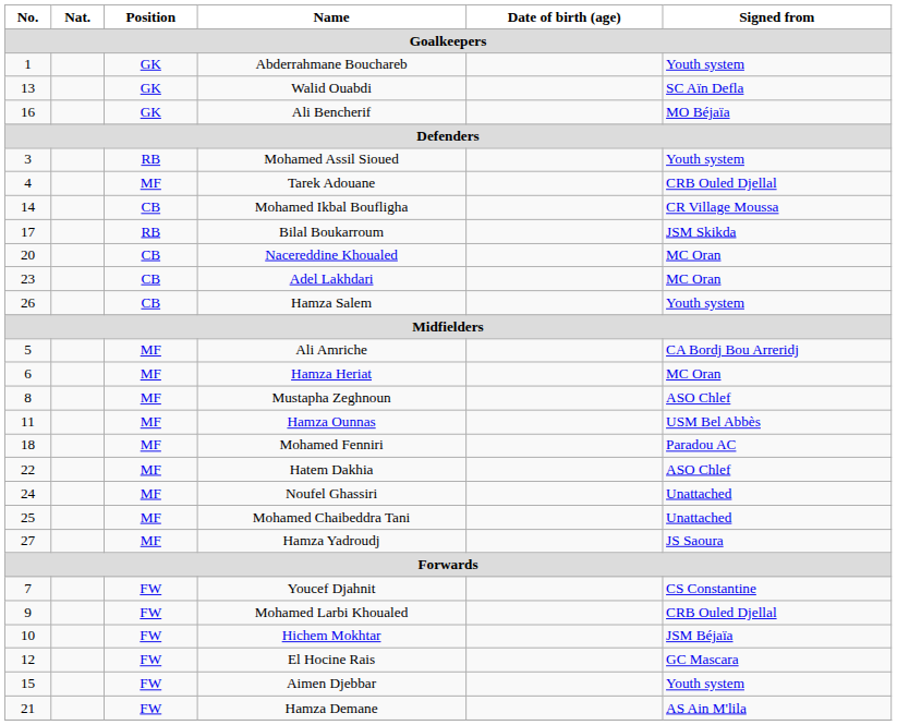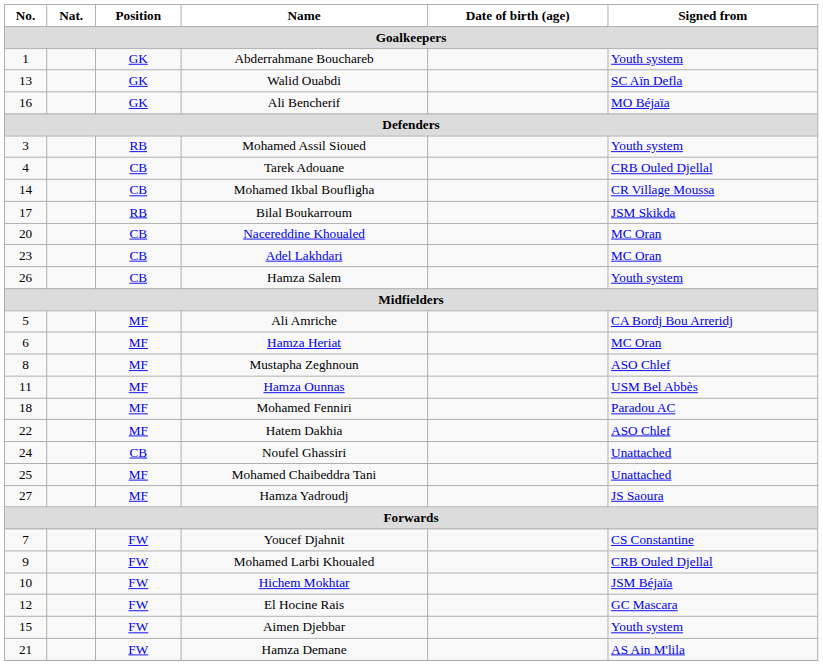 <table class="wikitable" style="text-align:center; font-size:90%; width:70%">
 <tr>
 <th style="background:white; color:black; text-align:center;">No.</th>
 <th style="background:white; color:black; text-align:center;">Nat.</th>
 <th style="background:white; color:black; text-align:center;">Position</th>
 <th style="background:white; color:black; text-align:center;">Name</th>
 <th style="background:white; color:black; text-align:center;">Date of birth (age)</th>
 <th style="background:white; color:black; text-align:center;">Signed from</th>
 </tr>
 <tr>
 <th colspan=10 style="background:#DCDCDC; text-align:center;">Goalkeepers</th>
 </tr>
 <tr>
 <td>1</td>
 <td></td>
 <td><a href='#'>GK</a></td>
 <td>Abderrahmane Bouchareb</td>
 <td></td>
 <td style="text-align:left"> <a href='#'>Youth system</a></td>
 </tr>
 <tr>
 <td>13</td>
 <td></td>
 <td><a href='#'>GK</a></td>
 <td>Walid Ouabdi</td>
 <td></td>
 <td style="text-align:left"> <a href='#'>SC Aïn Defla</a></td>
 </tr>
 <tr>
 <td>16</td>
 <td></td>
 <td><a href='#'>GK</a></td>
 <td>Ali Bencherif</td>
 <td></td>
 <td style="text-align:left"> <a href='#'>MO Béjaïa</a></td>
 </tr>
 <tr>
 <th colspan=10 style="background:#DCDCDC; text-align:center;">Defenders</th>
 </tr>
 <tr>
 <td>3</td>
 <td></td>
 <td><a href='#'>RB</a></td>
 <td>Mohamed Assil Sioued</td>
 <td></td>
 <td style="text-align:left"> <a href='#'>Youth system</a></td>
 </tr>
 <tr>
 <td>4</td>
 <td></td>
-<td><a href='#'>MF</a></td>
+<td><a href='#'>CB</a></td>
 <td>Tarek Adouane</td>
 <td></td>
 <td style="text-align:left"> <a href='#'>CRB Ouled Djellal</a></td>
 </tr>
 <tr>
 <td>14</td>
 <td></td>
 <td><a href='#'>CB</a></td>
 <td>Mohamed Ikbal Boufligha</td>
 <td></td>
 <td style="text-align:left"> <a href='#'>CR Village Moussa</a></td>
 </tr>
 <tr>
 <td>17</td>
 <td></td>
 <td><a href='#'>RB</a></td>
 <td>Bilal Boukarroum</td>
 <td></td>
 <td style="text-align:left"> <a href='#'>JSM Skikda</a></td>
 </tr>
 <tr>
 <td>20</td>
 <td></td>
 <td><a href='#'>CB</a></td>
 <td><a href='#'>Nacereddine Khoualed</a></td>
 <td></td>
 <td style="text-align:left"> <a href='#'>MC Oran</a></td>
 </tr>
 <tr>
 <td>23</td>
 <td></td>
 <td><a href='#'>CB</a></td>
 <td><a href='#'>Adel Lakhdari</a></td>
 <td></td>
 <td style="text-align:left"> <a href='#'>MC Oran</a></td>
 </tr>
 <tr>
 <td>26</td>
 <td></td>
 <td><a href='#'>CB</a></td>
 <td>Hamza Salem</td>
 <td></td>
 <td style="text-align:left"> <a href='#'>Youth system</a></td>
 </tr>
 <tr>
 <th colspan=10 style="background:#DCDCDC; text-align:center;">Midfielders</th>
 </tr>
 <tr>
 <td>5</td>
 <td></td>
 <td><a href='#'>MF</a></td>
 <td>Ali Amriche</td>
 <td></td>
 <td style="text-align:left"> <a href='#'>CA Bordj Bou Arreridj</a></td>
 </tr>
 <tr>
 <td>6</td>
 <td></td>
 <td><a href='#'>MF</a></td>
 <td><a href='#'>Hamza Heriat</a></td>
 <td></td>
 <td style="text-align:left"> <a href='#'>MC Oran</a></td>
 </tr>
 <tr>
 <td>8</td>
 <td></td>
 <td><a href='#'>MF</a></td>
 <td>Mustapha Zeghnoun</td>
 <td></td>
 <td style="text-align:left"> <a href='#'>ASO Chlef</a></td>
 </tr>
 <tr>
 <td>11</td>
 <td></td>
 <td><a href='#'>MF</a></td>
 <td><a href='#'>Hamza Ounnas</a></td>
 <td></td>
 <td style="text-align:left"> <a href='#'>USM Bel Abbès</a></td>
 </tr>
 <tr>
 <td>18</td>
 <td></td>
 <td><a href='#'>MF</a></td>
 <td>Mohamed Fenniri</td>
 <td></td>
 <td style="text-align:left"> <a href='#'>Paradou AC</a></td>
 </tr>
 <tr>
 <td>22</td>
 <td></td>
 <td><a href='#'>MF</a></td>
 <td>Hatem Dakhia</td>
 <td></td>
 <td style="text-align:left"> <a href='#'>ASO Chlef</a></td>
 </tr>
 <tr>
 <td>24</td>
 <td></td>
-<td><a href='#'>MF</a></td>
+<td><a href='#'>CB</a></td>
 <td>Noufel Ghassiri</td>
 <td></td>
 <td style="text-align:left"> <a href='#'>Unattached</a></td>
 </tr>
 <tr>
 <td>25</td>
 <td></td>
 <td><a href='#'>MF</a></td>
 <td>Mohamed Chaibeddra Tani</td>
 <td></td>
 <td style="text-align:left"> <a href='#'>Unattached</a></td>
 </tr>
 <tr>
 <td>27</td>
 <td></td>
 <td><a href='#'>MF</a></td>
 <td>Hamza Yadroudj</td>
 <td></td>
 <td style="text-align:left"> <a href='#'>JS Saoura</a></td>
 </tr>
 <tr>
 <th colspan=10 style="background:#DCDCDC; text-align:center;">Forwards</th>
 </tr>
 <tr>
 <td>7</td>
 <td></td>
 <td><a href='#'>FW</a></td>
 <td>Youcef Djahnit</td>
 <td></td>
 <td style="text-align:left"> <a href='#'>CS Constantine</a></td>
 </tr>
 <tr>
 <td>9</td>
 <td></td>
 <td><a href='#'>FW</a></td>
 <td>Mohamed Larbi Khoualed</td>
 <td></td>
 <td style="text-align:left"> <a href='#'>CRB Ouled Djellal</a></td>
 </tr>
 <tr>
 <td>10</td>
 <td></td>
 <td><a href='#'>FW</a></td>
 <td><a href='#'>Hichem Mokhtar</a></td>
 <td></td>
 <td style="text-align:left"> <a href='#'>JSM Béjaïa</a></td>
 </tr>
 <tr>
 <td>12</td>
 <td></td>
 <td><a href='#'>FW</a></td>
 <td>El Hocine Rais</td>
 <td></td>
 <td style="text-align:left"> <a href='#'>GC Mascara</a></td>
 </tr>
 <tr>
 <td>15</td>
 <td></td>
 <td><a href='#'>FW</a></td>
 <td>Aimen Djebbar</td>
 <td></td>
 <td style="text-align:left"> <a href='#'>Youth system</a></td>
 </tr>
 <tr>
 <td>21</td>
 <td></td>
 <td><a href='#'>FW</a></td>
 <td>Hamza Demane</td>
 <td></td>
 <td style="text-align:left"> <a href='#'>AS Ain M'lila</a></td>
 </tr>
 <tr>
 </tr>
 </table>
